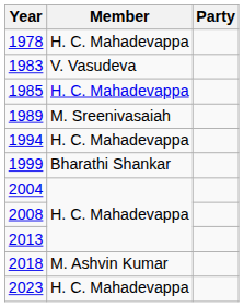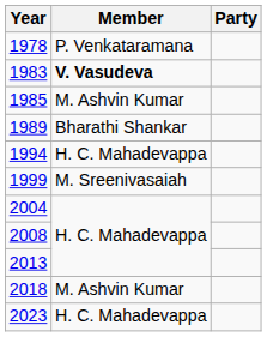 <table class="wikitable sortable">
 <tr>
 <th>Year</th>
 <th>Member</th>
 <th colspan="2">Party</th>
 </tr>
 <tr>
 <td><a href='#'>1978</a></td>
-<td>H. C. Mahadevappa</td>
+<td>P. Venkataramana</td>
 <td></td>
 </tr>
 <tr>
 <td><a href='#'>1983</a></td>
-<td>V. Vasudeva</td>
+<td><strong>V. Vasudeva</strong></td>
 <td></td>
 </tr>
 <tr>
 <td><a href='#'>1985</a></td>
-<td><a href='#'>H. C. Mahadevappa</a></td>
+<td>M. Ashvin Kumar</td>
 </tr>
 <tr>
 <td><a href='#'>1989</a></td>
-<td>M. Sreenivasaiah</td>
+<td>Bharathi Shankar</td>
 <td></td>
 </tr>
 <tr>
 <td><a href='#'>1994</a></td>
 <td>H. C. Mahadevappa</td>
 <td></td>
 </tr>
 <tr>
 <td><a href='#'>1999</a></td>
-<td>Bharathi Shankar</td>
+<td>M. Sreenivasaiah</td>
 <td></td>
 </tr>
 <tr>
 <td><a href='#'>2004</a></td>
 <td rowspan=3>H. C. Mahadevappa</td>
 <td></td>
 </tr>
 <tr>
 <td><a href='#'>2008</a></td>
 <td></td>
 </tr>
 <tr>
 <td><a href='#'>2013</a></td>
 </tr>
 <tr>
 <td><a href='#'>2018</a></td>
 <td>M. Ashvin Kumar</td>
 <td></td>
 </tr>
 <tr>
 <td><a href='#'>2023</a></td>
 <td>H. C. Mahadevappa</td>
 <td></td>
 </tr>
 </table>
